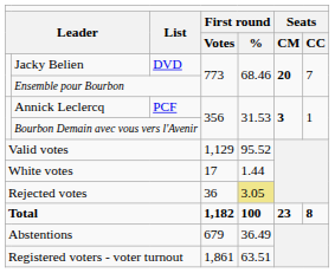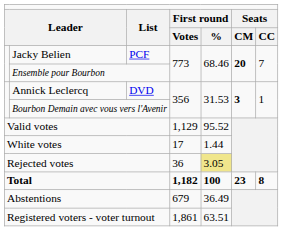 <table class="wikitable">
 <tr>
 <td colspan="7"></td>
 </tr>
 <tr>
 <th colspan="2" rowspan="2">Leader</th>
 <th rowspan="2">List</th>
 <th colspan="2">First round</th>
 <th colspan="2">Seats</th>
 </tr>
 <tr>
 <th>Votes</th>
 <th>%</th>
 <th>CM</th>
 <th>CC</th>
 </tr>
 <tr>
 <td rowspan="2"></td>
 <td>Jacky Belien</td>
-<td><a href='#'>DVD</a></td>
+<td><a href='#'>PCF</a></td>
 <td rowspan="2">773</td>
 <td rowspan="2">68.46</td>
 <td rowspan="2"><strong>20</strong></td>
 <td rowspan="2">7</td>
 </tr>
 <tr>
 <td colspan="2"><em><small>Ensemble pour Bourbon</small></em></td>
 </tr>
 <tr>
 <td rowspan="2"></td>
 <td>Annick Leclercq</td>
-<td><a href='#'>PCF</a></td>
+<td><a href='#'>DVD</a></td>
 <td rowspan="2">356</td>
 <td rowspan="2">31.53</td>
 <td rowspan="2"><strong>3</strong></td>
 <td rowspan="2">1</td>
 </tr>
 <tr>
 <td colspan="2"><em><small>Bourbon Demain avec vous vers l'Avenir</small></em></td>
 </tr>
 <tr>
 <td colspan="3">Valid votes</td>
 <td>1,129</td>
 <td>95.52</td>
 <th colspan="2" rowspan="3"></th>
 </tr>
 <tr>
 <td colspan="3">White votes</td>
 <td>17</td>
 <td>1.44</td>
 </tr>
 <tr>
 <td colspan="3">Rejected votes</td>
 <td>36</td>
 <td style="background: khaki;">3.05</td>
 </tr>
 <tr>
 <td colspan="3"><strong>Total</strong></td>
 <td><strong>1,182</strong></td>
 <td><strong>100</strong></td>
 <td><strong>23</strong></td>
 <td><strong>8</strong></td>
 </tr>
 <tr>
 <td colspan="3">Abstentions</td>
 <td>679</td>
 <td>36.49</td>
 <th colspan="2" rowspan="2"></th>
 </tr>
 <tr>
 <td colspan="3">Registered voters - voter turnout</td>
 <td>1,861</td>
 <td>63.51</td>
 </tr>
 </table>
